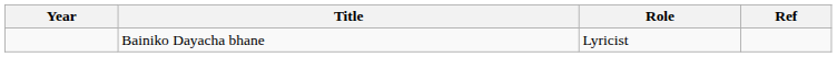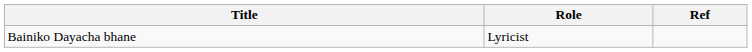 <table class="wikitable" style="width:70%">
 <tr>
-<th>Year</th>
 <th>Title</th>
 <th>Role</th>
 <th>Ref</th>
 </tr>
 <tr>
-<td></td>
 <td>Bainiko Dayacha bhane</td>
 <td>Lyricist</td>
 <td></td>
 </tr>
 </table>
